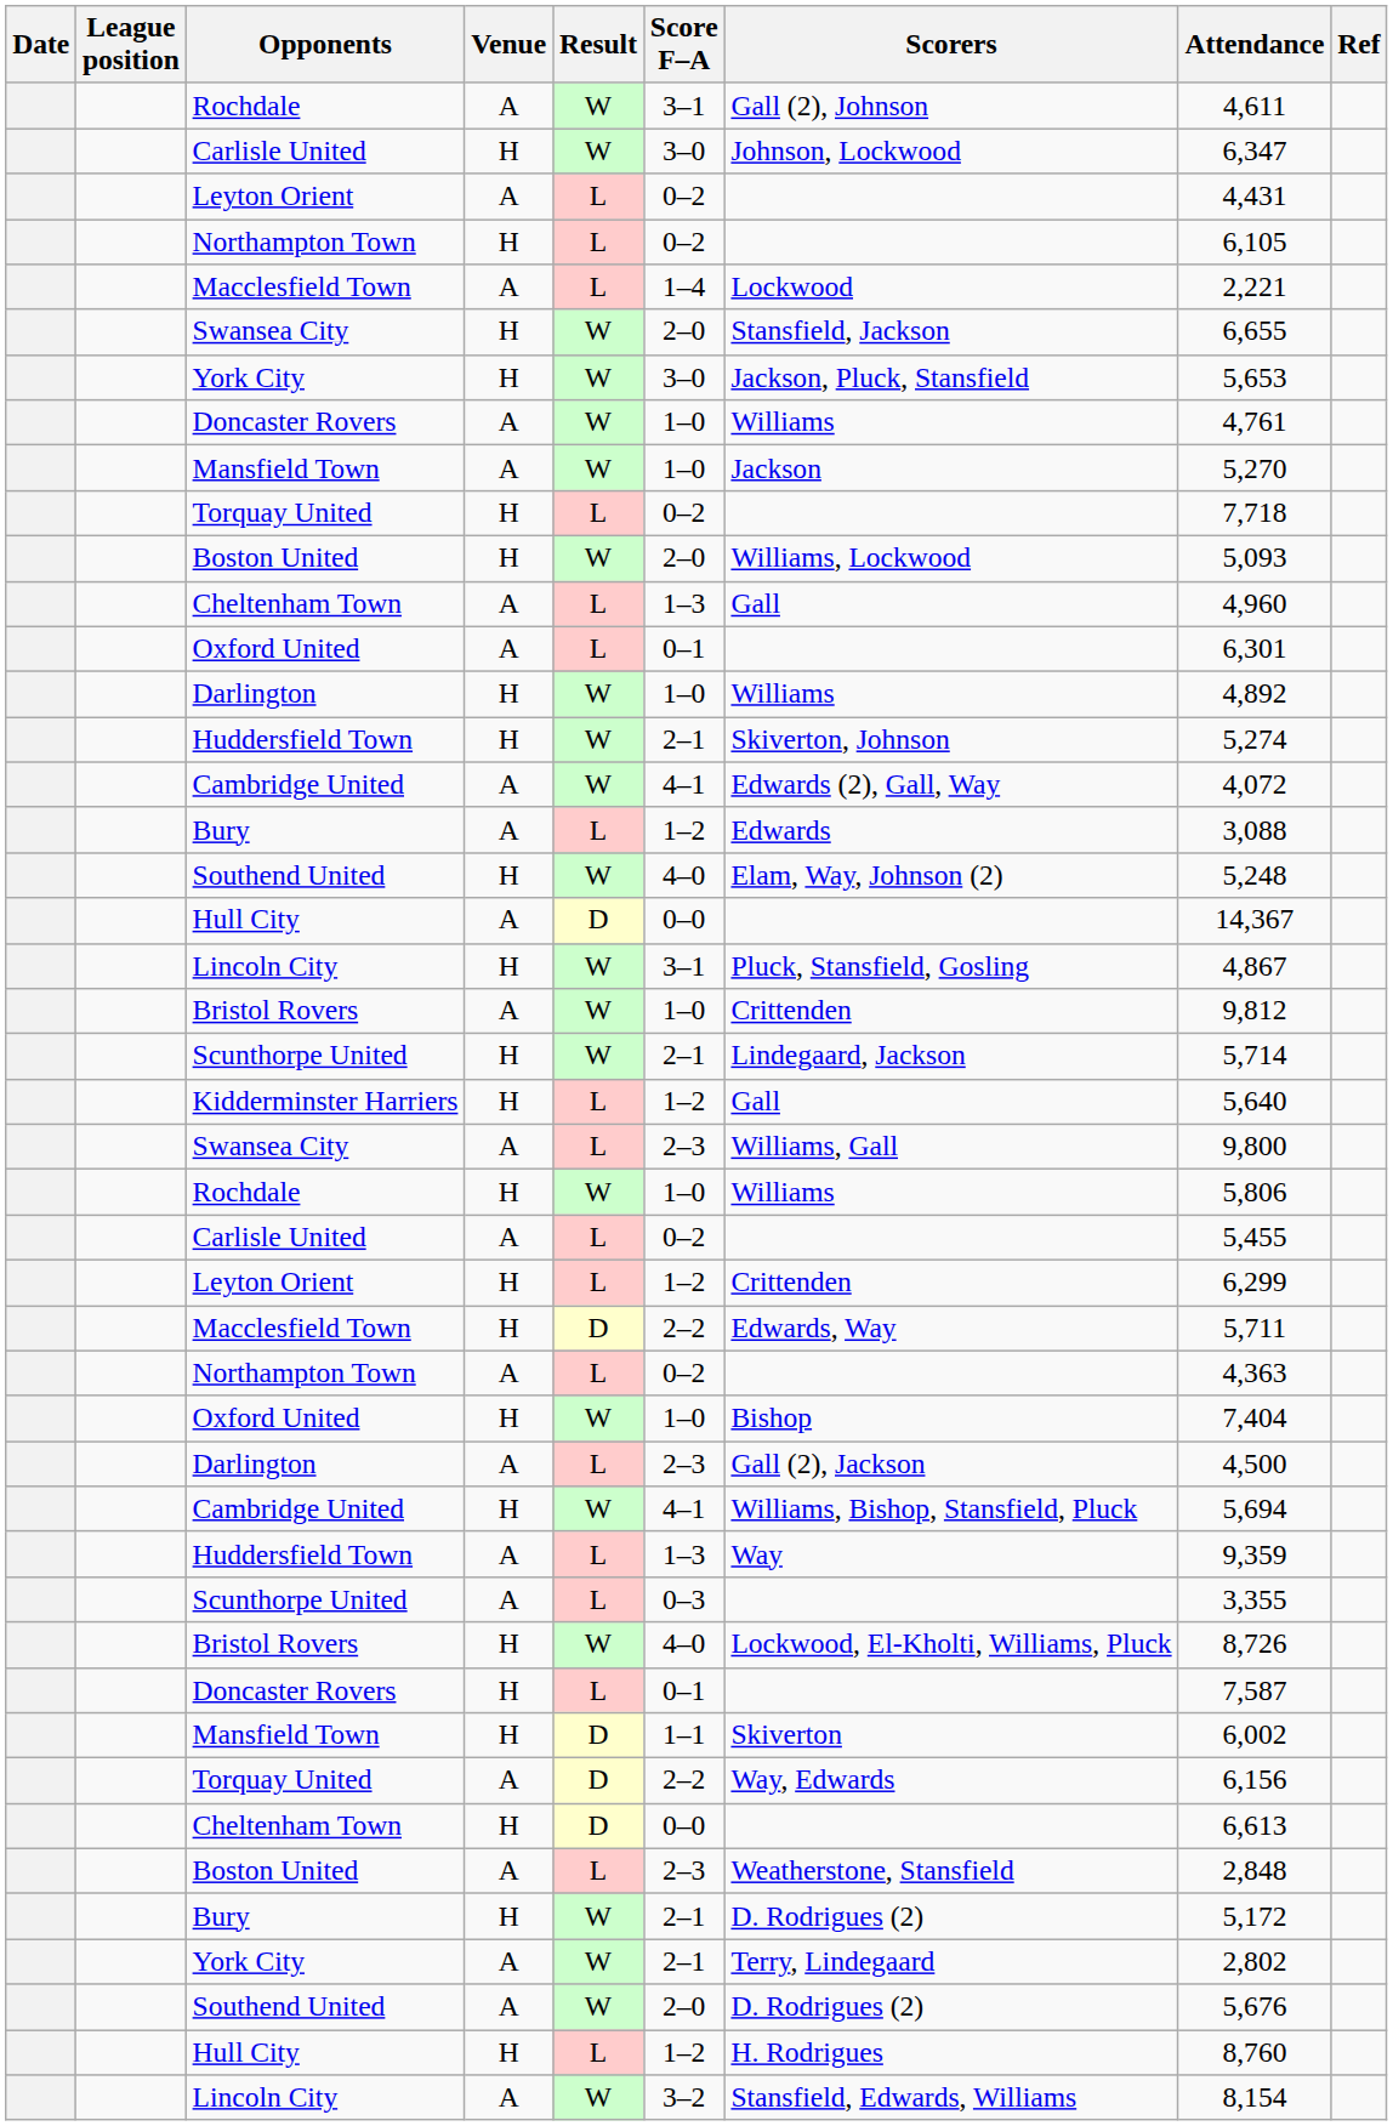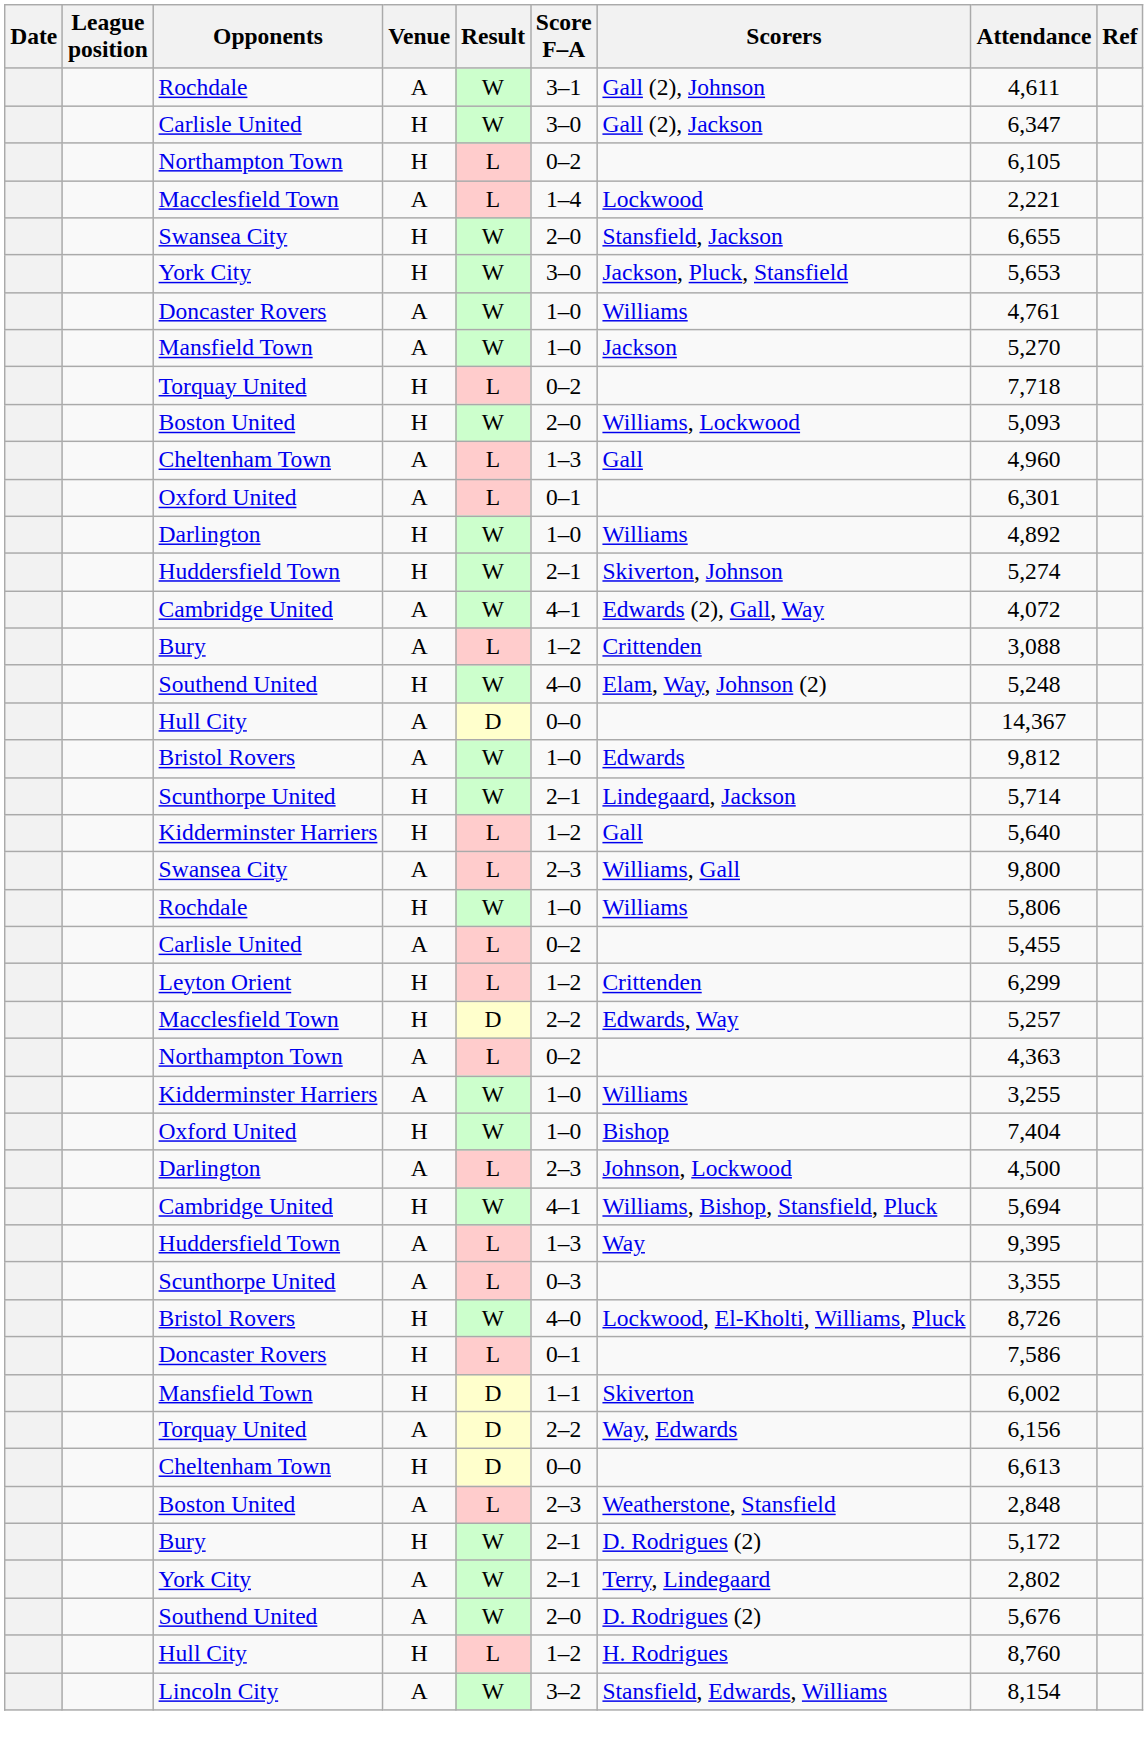 <table class="wikitable plainrowheaders sortable" style="text-align:center">
 <tr>
 <th scope="col">Date</th>
 <th scope="col">League<br>position</th>
 <th scope="col">Opponents</th>
 <th scope="col">Venue</th>
 <th scope="col">Result</th>
 <th scope="col">Score<br>F–A</th>
 <th scope="col" class="unsortable">Scorers</th>
 <th scope="col">Attendance</th>
 <th scope="col" class="unsortable">Ref</th>
 </tr>
 <tr>
 <th scope="row"></th>
 <td></td>
 <td align="left"><a href='#'>Rochdale</a></td>
 <td>A</td>
 <td style="background-color:#CCFFCC">W</td>
 <td>3–1</td>
 <td align="left"><a href='#'>Gall</a> (2), <a href='#'>Johnson</a></td>
 <td>4,611</td>
 <td></td>
 </tr>
 <tr>
 <th scope="row"></th>
 <td></td>
 <td align="left"><a href='#'>Carlisle United</a></td>
 <td>H</td>
 <td style="background-color:#CCFFCC">W</td>
 <td>3–0</td>
-<td align="left"><a href='#'>Johnson</a>, <a href='#'>Lockwood</a></td>
+<td align="left"><a href='#'>Gall</a> (2), <a href='#'>Jackson</a></td>
 <td>6,347</td>
-<td></td>
-</tr>
-<tr>
-<th scope="row"></th>
-<td></td>
-<td align="left"><a href='#'>Leyton Orient</a></td>
-<td>A</td>
-<td style="background-color:#FFCCCC">L</td>
-<td>0–2</td>
-<td align="left"></td>
-<td>4,431</td>
 <td></td>
 </tr>
 <tr>
 <th scope="row"></th>
 <td></td>
 <td align="left"><a href='#'>Northampton Town</a></td>
 <td>H</td>
 <td style="background-color:#FFCCCC">L</td>
 <td>0–2</td>
 <td align="left"></td>
 <td>6,105</td>
 <td></td>
 </tr>
 <tr>
 <th scope="row"></th>
 <td></td>
 <td align="left"><a href='#'>Macclesfield Town</a></td>
 <td>A</td>
 <td style="background-color:#FFCCCC">L</td>
 <td>1–4</td>
 <td align="left"><a href='#'>Lockwood</a></td>
 <td>2,221</td>
 <td></td>
 </tr>
 <tr>
 <th scope="row"></th>
 <td></td>
 <td align="left"><a href='#'>Swansea City</a></td>
 <td>H</td>
 <td style="background-color:#CCFFCC">W</td>
 <td>2–0</td>
 <td align="left"><a href='#'>Stansfield</a>, <a href='#'>Jackson</a></td>
 <td>6,655</td>
 <td></td>
 </tr>
 <tr>
 <th scope="row"></th>
 <td></td>
 <td align="left"><a href='#'>York City</a></td>
 <td>H</td>
 <td style="background-color:#CCFFCC">W</td>
 <td>3–0</td>
 <td align="left"><a href='#'>Jackson</a>, <a href='#'>Pluck</a>, <a href='#'>Stansfield</a></td>
 <td>5,653</td>
 <td></td>
 </tr>
 <tr>
 <th scope="row"></th>
 <td></td>
 <td align="left"><a href='#'>Doncaster Rovers</a></td>
 <td>A</td>
 <td style="background-color:#CCFFCC">W</td>
 <td>1–0</td>
 <td align="left"><a href='#'>Williams</a></td>
 <td>4,761</td>
 <td></td>
 </tr>
 <tr>
 <th scope="row"></th>
 <td></td>
 <td align="left"><a href='#'>Mansfield Town</a></td>
 <td>A</td>
 <td style="background-color:#CCFFCC">W</td>
 <td>1–0</td>
 <td align="left"><a href='#'>Jackson</a></td>
 <td>5,270</td>
 <td></td>
 </tr>
 <tr>
 <th scope="row"></th>
 <td></td>
 <td align="left"><a href='#'>Torquay United</a></td>
 <td>H</td>
 <td style="background-color:#FFCCCC">L</td>
 <td>0–2</td>
 <td align="left"></td>
 <td>7,718</td>
 <td></td>
 </tr>
 <tr>
 <th scope="row"></th>
 <td></td>
 <td align="left"><a href='#'>Boston United</a></td>
 <td>H</td>
 <td style="background-color:#CCFFCC">W</td>
 <td>2–0</td>
 <td align="left"><a href='#'>Williams</a>, <a href='#'>Lockwood</a></td>
 <td>5,093</td>
 <td></td>
 </tr>
 <tr>
 <th scope="row"></th>
 <td></td>
 <td align="left"><a href='#'>Cheltenham Town</a></td>
 <td>A</td>
 <td style="background-color:#FFCCCC">L</td>
 <td>1–3</td>
 <td align="left"><a href='#'>Gall</a></td>
 <td>4,960</td>
 <td></td>
 </tr>
 <tr>
 <th scope="row"></th>
 <td></td>
 <td align="left"><a href='#'>Oxford United</a></td>
 <td>A</td>
 <td style="background-color:#FFCCCC">L</td>
 <td>0–1</td>
 <td align="left"></td>
 <td>6,301</td>
 <td></td>
 </tr>
 <tr>
 <th scope="row"></th>
 <td></td>
 <td align="left"><a href='#'>Darlington</a></td>
 <td>H</td>
 <td style="background-color:#CCFFCC">W</td>
 <td>1–0</td>
 <td align="left"><a href='#'>Williams</a></td>
 <td>4,892</td>
 <td></td>
 </tr>
 <tr>
 <th scope="row"></th>
 <td></td>
 <td align="left"><a href='#'>Huddersfield Town</a></td>
 <td>H</td>
 <td style="background-color:#CCFFCC">W</td>
 <td>2–1</td>
 <td align="left"><a href='#'>Skiverton</a>, <a href='#'>Johnson</a></td>
 <td>5,274</td>
 <td></td>
 </tr>
 <tr>
 <th scope="row"></th>
 <td></td>
 <td align="left"><a href='#'>Cambridge United</a></td>
 <td>A</td>
 <td style="background-color:#CCFFCC">W</td>
 <td>4–1</td>
 <td align="left"><a href='#'>Edwards</a> (2), <a href='#'>Gall</a>, <a href='#'>Way</a></td>
 <td>4,072</td>
 <td></td>
 </tr>
 <tr>
 <th scope="row"></th>
 <td></td>
 <td align="left"><a href='#'>Bury</a></td>
 <td>A</td>
 <td style="background-color:#FFCCCC">L</td>
 <td>1–2</td>
-<td align="left"><a href='#'>Edwards</a></td>
+<td align="left"><a href='#'>Crittenden</a></td>
 <td>3,088</td>
 <td></td>
 </tr>
 <tr>
 <th scope="row"></th>
 <td></td>
 <td align="left"><a href='#'>Southend United</a></td>
 <td>H</td>
 <td style="background-color:#CCFFCC">W</td>
 <td>4–0</td>
 <td align="left"><a href='#'>Elam</a>, <a href='#'>Way</a>, <a href='#'>Johnson</a> (2)</td>
 <td>5,248</td>
 <td></td>
 </tr>
 <tr>
 <th scope="row"></th>
 <td></td>
 <td align="left"><a href='#'>Hull City</a></td>
 <td>A</td>
 <td style="background-color:#FFFFCC">D</td>
 <td>0–0</td>
 <td align="left"></td>
 <td>14,367</td>
 <td></td>
 </tr>
 <tr>
 <th scope="row"></th>
 <td></td>
-<td align="left"><a href='#'>Lincoln City</a></td>
-<td>H</td>
-<td style="background-color:#CCFFCC">W</td>
-<td>3–1</td>
-<td align="left"><a href='#'>Pluck</a>, <a href='#'>Stansfield</a>, <a href='#'>Gosling</a></td>
-<td>4,867</td>
-<td></td>
-</tr>
-<tr>
-<th scope="row"></th>
-<td></td>
 <td align="left"><a href='#'>Bristol Rovers</a></td>
 <td>A</td>
 <td style="background-color:#CCFFCC">W</td>
 <td>1–0</td>
-<td align="left"><a href='#'>Crittenden</a></td>
+<td align="left"><a href='#'>Edwards</a></td>
 <td>9,812</td>
 <td></td>
 </tr>
 <tr>
 <th scope="row"></th>
 <td></td>
 <td align="left"><a href='#'>Scunthorpe United</a></td>
 <td>H</td>
 <td style="background-color:#CCFFCC">W</td>
 <td>2–1</td>
 <td align="left"><a href='#'>Lindegaard</a>, <a href='#'>Jackson</a></td>
 <td>5,714</td>
 <td></td>
 </tr>
 <tr>
 <th scope="row"></th>
 <td></td>
 <td align="left"><a href='#'>Kidderminster Harriers</a></td>
 <td>H</td>
 <td style="background-color:#FFCCCC">L</td>
 <td>1–2</td>
 <td align="left"><a href='#'>Gall</a></td>
 <td>5,640</td>
 <td></td>
 </tr>
 <tr>
 <th scope="row"></th>
 <td></td>
 <td align="left"><a href='#'>Swansea City</a></td>
 <td>A</td>
 <td style="background-color:#FFCCCC">L</td>
 <td>2–3</td>
 <td align="left"><a href='#'>Williams</a>, <a href='#'>Gall</a></td>
 <td>9,800</td>
 <td></td>
 </tr>
 <tr>
 <th scope="row"></th>
 <td></td>
 <td align="left"><a href='#'>Rochdale</a></td>
 <td>H</td>
 <td style="background-color:#CCFFCC">W</td>
 <td>1–0</td>
 <td align="left"><a href='#'>Williams</a></td>
 <td>5,806</td>
 <td></td>
 </tr>
 <tr>
 <th scope="row"></th>
 <td></td>
 <td align="left"><a href='#'>Carlisle United</a></td>
 <td>A</td>
 <td style="background-color:#FFCCCC">L</td>
 <td>0–2</td>
 <td align="left"></td>
 <td>5,455</td>
 <td></td>
 </tr>
 <tr>
 <th scope="row"></th>
 <td></td>
 <td align="left"><a href='#'>Leyton Orient</a></td>
 <td>H</td>
 <td style="background-color:#FFCCCC">L</td>
 <td>1–2</td>
 <td align="left"><a href='#'>Crittenden</a></td>
 <td>6,299</td>
 <td></td>
 </tr>
 <tr>
 <th scope="row"></th>
 <td></td>
 <td align="left"><a href='#'>Macclesfield Town</a></td>
 <td>H</td>
 <td style="background-color:#FFFFCC">D</td>
 <td>2–2</td>
 <td align="left"><a href='#'>Edwards</a>, <a href='#'>Way</a></td>
-<td>5,711</td>
+<td>5,257</td>
 <td></td>
 </tr>
 <tr>
 <th scope="row"></th>
 <td></td>
 <td align="left"><a href='#'>Northampton Town</a></td>
 <td>A</td>
 <td style="background-color:#FFCCCC">L</td>
 <td>0–2</td>
 <td align="left"></td>
 <td>4,363</td>
+<td></td>
+</tr>
+<tr>
+<th scope="row"></th>
+<td></td>
+<td align="left"><a href='#'>Kidderminster Harriers</a></td>
+<td>A</td>
+<td style="background-color:#CCFFCC">W</td>
+<td>1–0</td>
+<td align="left"><a href='#'>Williams</a></td>
+<td>3,255</td>
 <td></td>
 </tr>
 <tr>
 <th scope="row"></th>
 <td></td>
 <td align="left"><a href='#'>Oxford United</a></td>
 <td>H</td>
 <td style="background-color:#CCFFCC">W</td>
 <td>1–0</td>
 <td align="left"><a href='#'>Bishop</a></td>
 <td>7,404</td>
 <td></td>
 </tr>
 <tr>
 <th scope="row"></th>
 <td></td>
 <td align="left"><a href='#'>Darlington</a></td>
 <td>A</td>
 <td style="background-color:#FFCCCC">L</td>
 <td>2–3</td>
-<td align="left"><a href='#'>Gall</a> (2), <a href='#'>Jackson</a></td>
+<td align="left"><a href='#'>Johnson</a>, <a href='#'>Lockwood</a></td>
 <td>4,500</td>
 <td></td>
 </tr>
 <tr>
 <th scope="row"></th>
 <td></td>
 <td align="left"><a href='#'>Cambridge United</a></td>
 <td>H</td>
 <td style="background-color:#CCFFCC">W</td>
 <td>4–1</td>
 <td align="left"><a href='#'>Williams</a>, <a href='#'>Bishop</a>, <a href='#'>Stansfield</a>, <a href='#'>Pluck</a></td>
 <td>5,694</td>
 <td></td>
 </tr>
 <tr>
 <th scope="row"></th>
 <td></td>
 <td align="left"><a href='#'>Huddersfield Town</a></td>
 <td>A</td>
 <td style="background-color:#FFCCCC">L</td>
 <td>1–3</td>
 <td align="left"><a href='#'>Way</a></td>
-<td>9,359</td>
+<td>9,395</td>
 <td></td>
 </tr>
 <tr>
 <th scope="row"></th>
 <td></td>
 <td align="left"><a href='#'>Scunthorpe United</a></td>
 <td>A</td>
 <td style="background-color:#FFCCCC">L</td>
 <td>0–3</td>
 <td align="left"></td>
 <td>3,355</td>
 <td></td>
 </tr>
 <tr>
 <th scope="row"></th>
 <td></td>
 <td align="left"><a href='#'>Bristol Rovers</a></td>
 <td>H</td>
 <td style="background-color:#CCFFCC">W</td>
 <td>4–0</td>
 <td align="left"><a href='#'>Lockwood</a>, <a href='#'>El-Kholti</a>, <a href='#'>Williams</a>, <a href='#'>Pluck</a></td>
 <td>8,726</td>
 <td></td>
 </tr>
 <tr>
 <th scope="row"></th>
 <td></td>
 <td align="left"><a href='#'>Doncaster Rovers</a></td>
 <td>H</td>
 <td style="background-color:#FFCCCC">L</td>
 <td>0–1</td>
 <td align="left"></td>
-<td>7,587</td>
+<td>7,586</td>
 <td></td>
 </tr>
 <tr>
 <th scope="row"></th>
 <td></td>
 <td align="left"><a href='#'>Mansfield Town</a></td>
 <td>H</td>
 <td style="background-color:#FFFFCC">D</td>
 <td>1–1</td>
 <td align="left"><a href='#'>Skiverton</a></td>
 <td>6,002</td>
 <td></td>
 </tr>
 <tr>
 <th scope="row"></th>
 <td></td>
 <td align="left"><a href='#'>Torquay United</a></td>
 <td>A</td>
 <td style="background-color:#FFFFCC">D</td>
 <td>2–2</td>
 <td align="left"><a href='#'>Way</a>, <a href='#'>Edwards</a></td>
 <td>6,156</td>
 <td></td>
 </tr>
 <tr>
 <th scope="row"></th>
 <td></td>
 <td align="left"><a href='#'>Cheltenham Town</a></td>
 <td>H</td>
 <td style="background-color:#FFFFCC">D</td>
 <td>0–0</td>
 <td align="left"></td>
 <td>6,613</td>
 <td></td>
 </tr>
 <tr>
 <th scope="row"></th>
 <td></td>
 <td align="left"><a href='#'>Boston United</a></td>
 <td>A</td>
 <td style="background-color:#FFCCCC">L</td>
 <td>2–3</td>
 <td align="left"><a href='#'>Weatherstone</a>, <a href='#'>Stansfield</a></td>
 <td>2,848</td>
 <td></td>
 </tr>
 <tr>
 <th scope="row"></th>
 <td></td>
 <td align="left"><a href='#'>Bury</a></td>
 <td>H</td>
 <td style="background-color:#CCFFCC">W</td>
 <td>2–1</td>
 <td align="left"><a href='#'>D. Rodrigues</a> (2)</td>
 <td>5,172</td>
 <td></td>
 </tr>
 <tr>
 <th scope="row"></th>
 <td></td>
 <td align="left"><a href='#'>York City</a></td>
 <td>A</td>
 <td style="background-color:#CCFFCC">W</td>
 <td>2–1</td>
 <td align="left"><a href='#'>Terry</a>, <a href='#'>Lindegaard</a></td>
 <td>2,802</td>
 <td></td>
 </tr>
 <tr>
 <th scope="row"></th>
 <td></td>
 <td align="left"><a href='#'>Southend United</a></td>
 <td>A</td>
 <td style="background-color:#CCFFCC">W</td>
 <td>2–0</td>
 <td align="left"><a href='#'>D. Rodrigues</a> (2)</td>
 <td>5,676</td>
 <td></td>
 </tr>
 <tr>
 <th scope="row"></th>
 <td></td>
 <td align="left"><a href='#'>Hull City</a></td>
 <td>H</td>
 <td style="background-color:#FFCCCC">L</td>
 <td>1–2</td>
 <td align="left"><a href='#'>H. Rodrigues</a></td>
 <td>8,760</td>
 <td></td>
 </tr>
 <tr>
 <th scope="row"></th>
 <td></td>
 <td align="left"><a href='#'>Lincoln City</a></td>
 <td>A</td>
 <td style="background-color:#CCFFCC">W</td>
 <td>3–2</td>
 <td align="left"><a href='#'>Stansfield</a>, <a href='#'>Edwards</a>, <a href='#'>Williams</a></td>
 <td>8,154</td>
 <td></td>
 </tr>
 </table>
